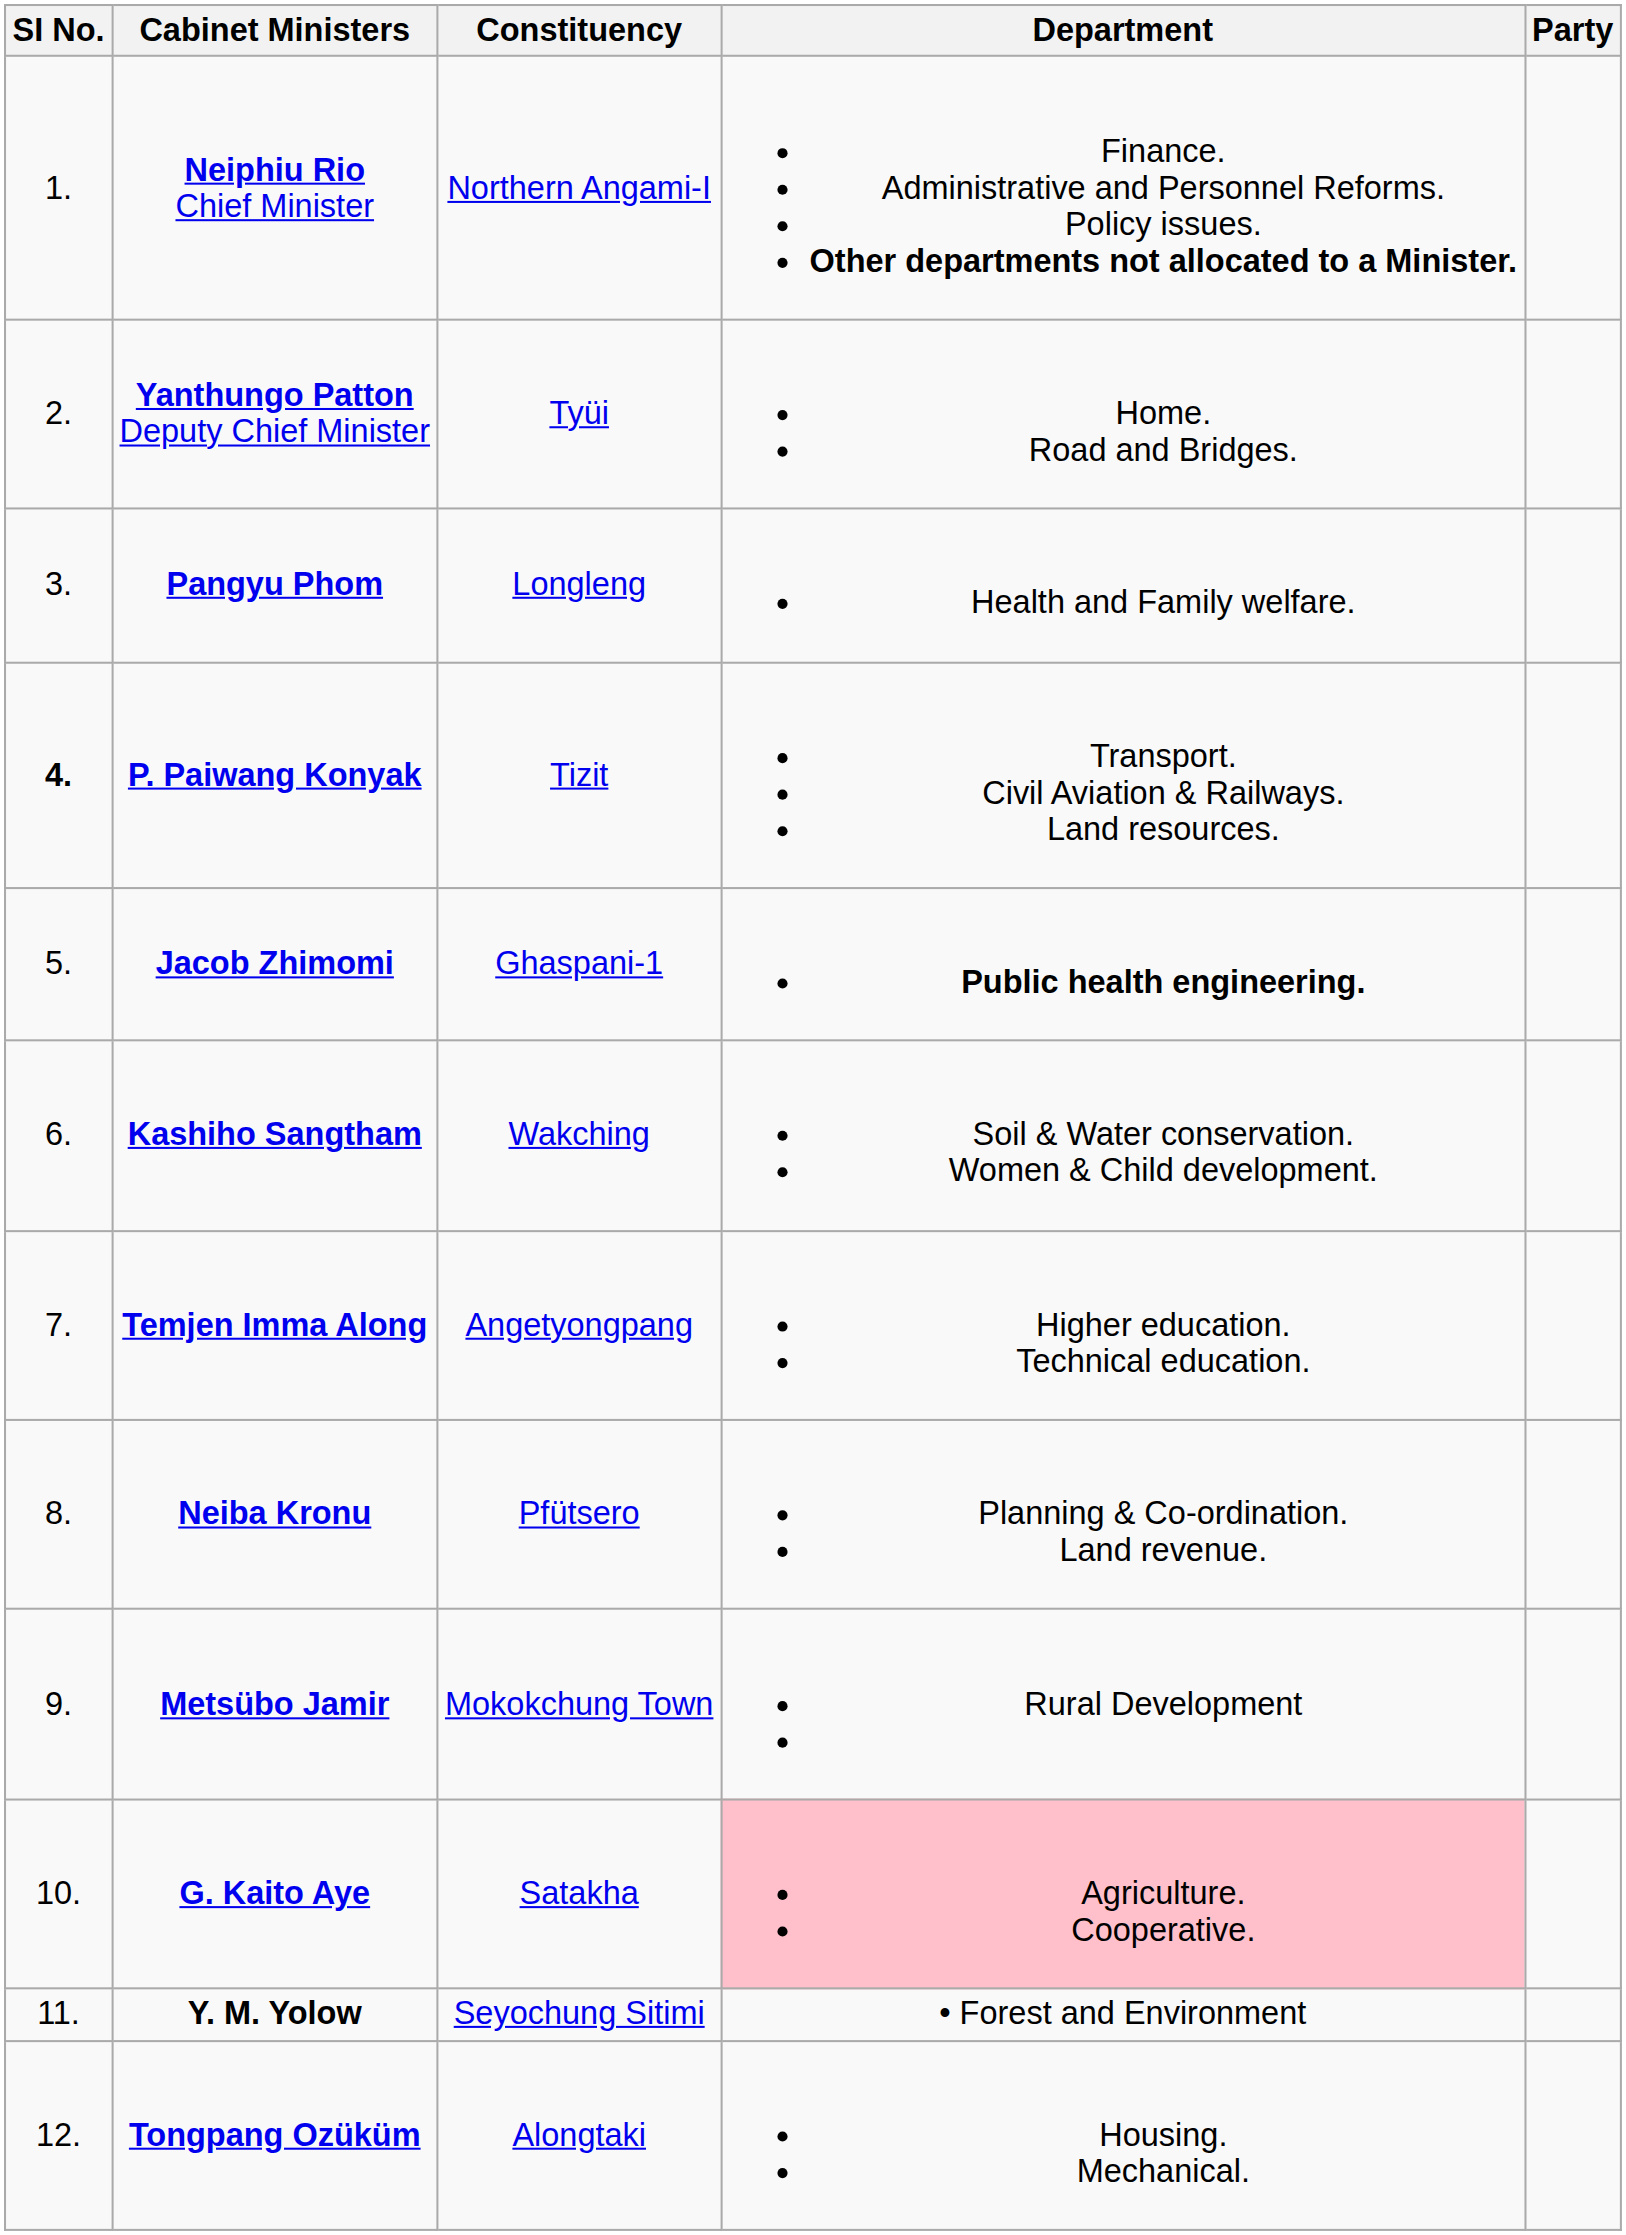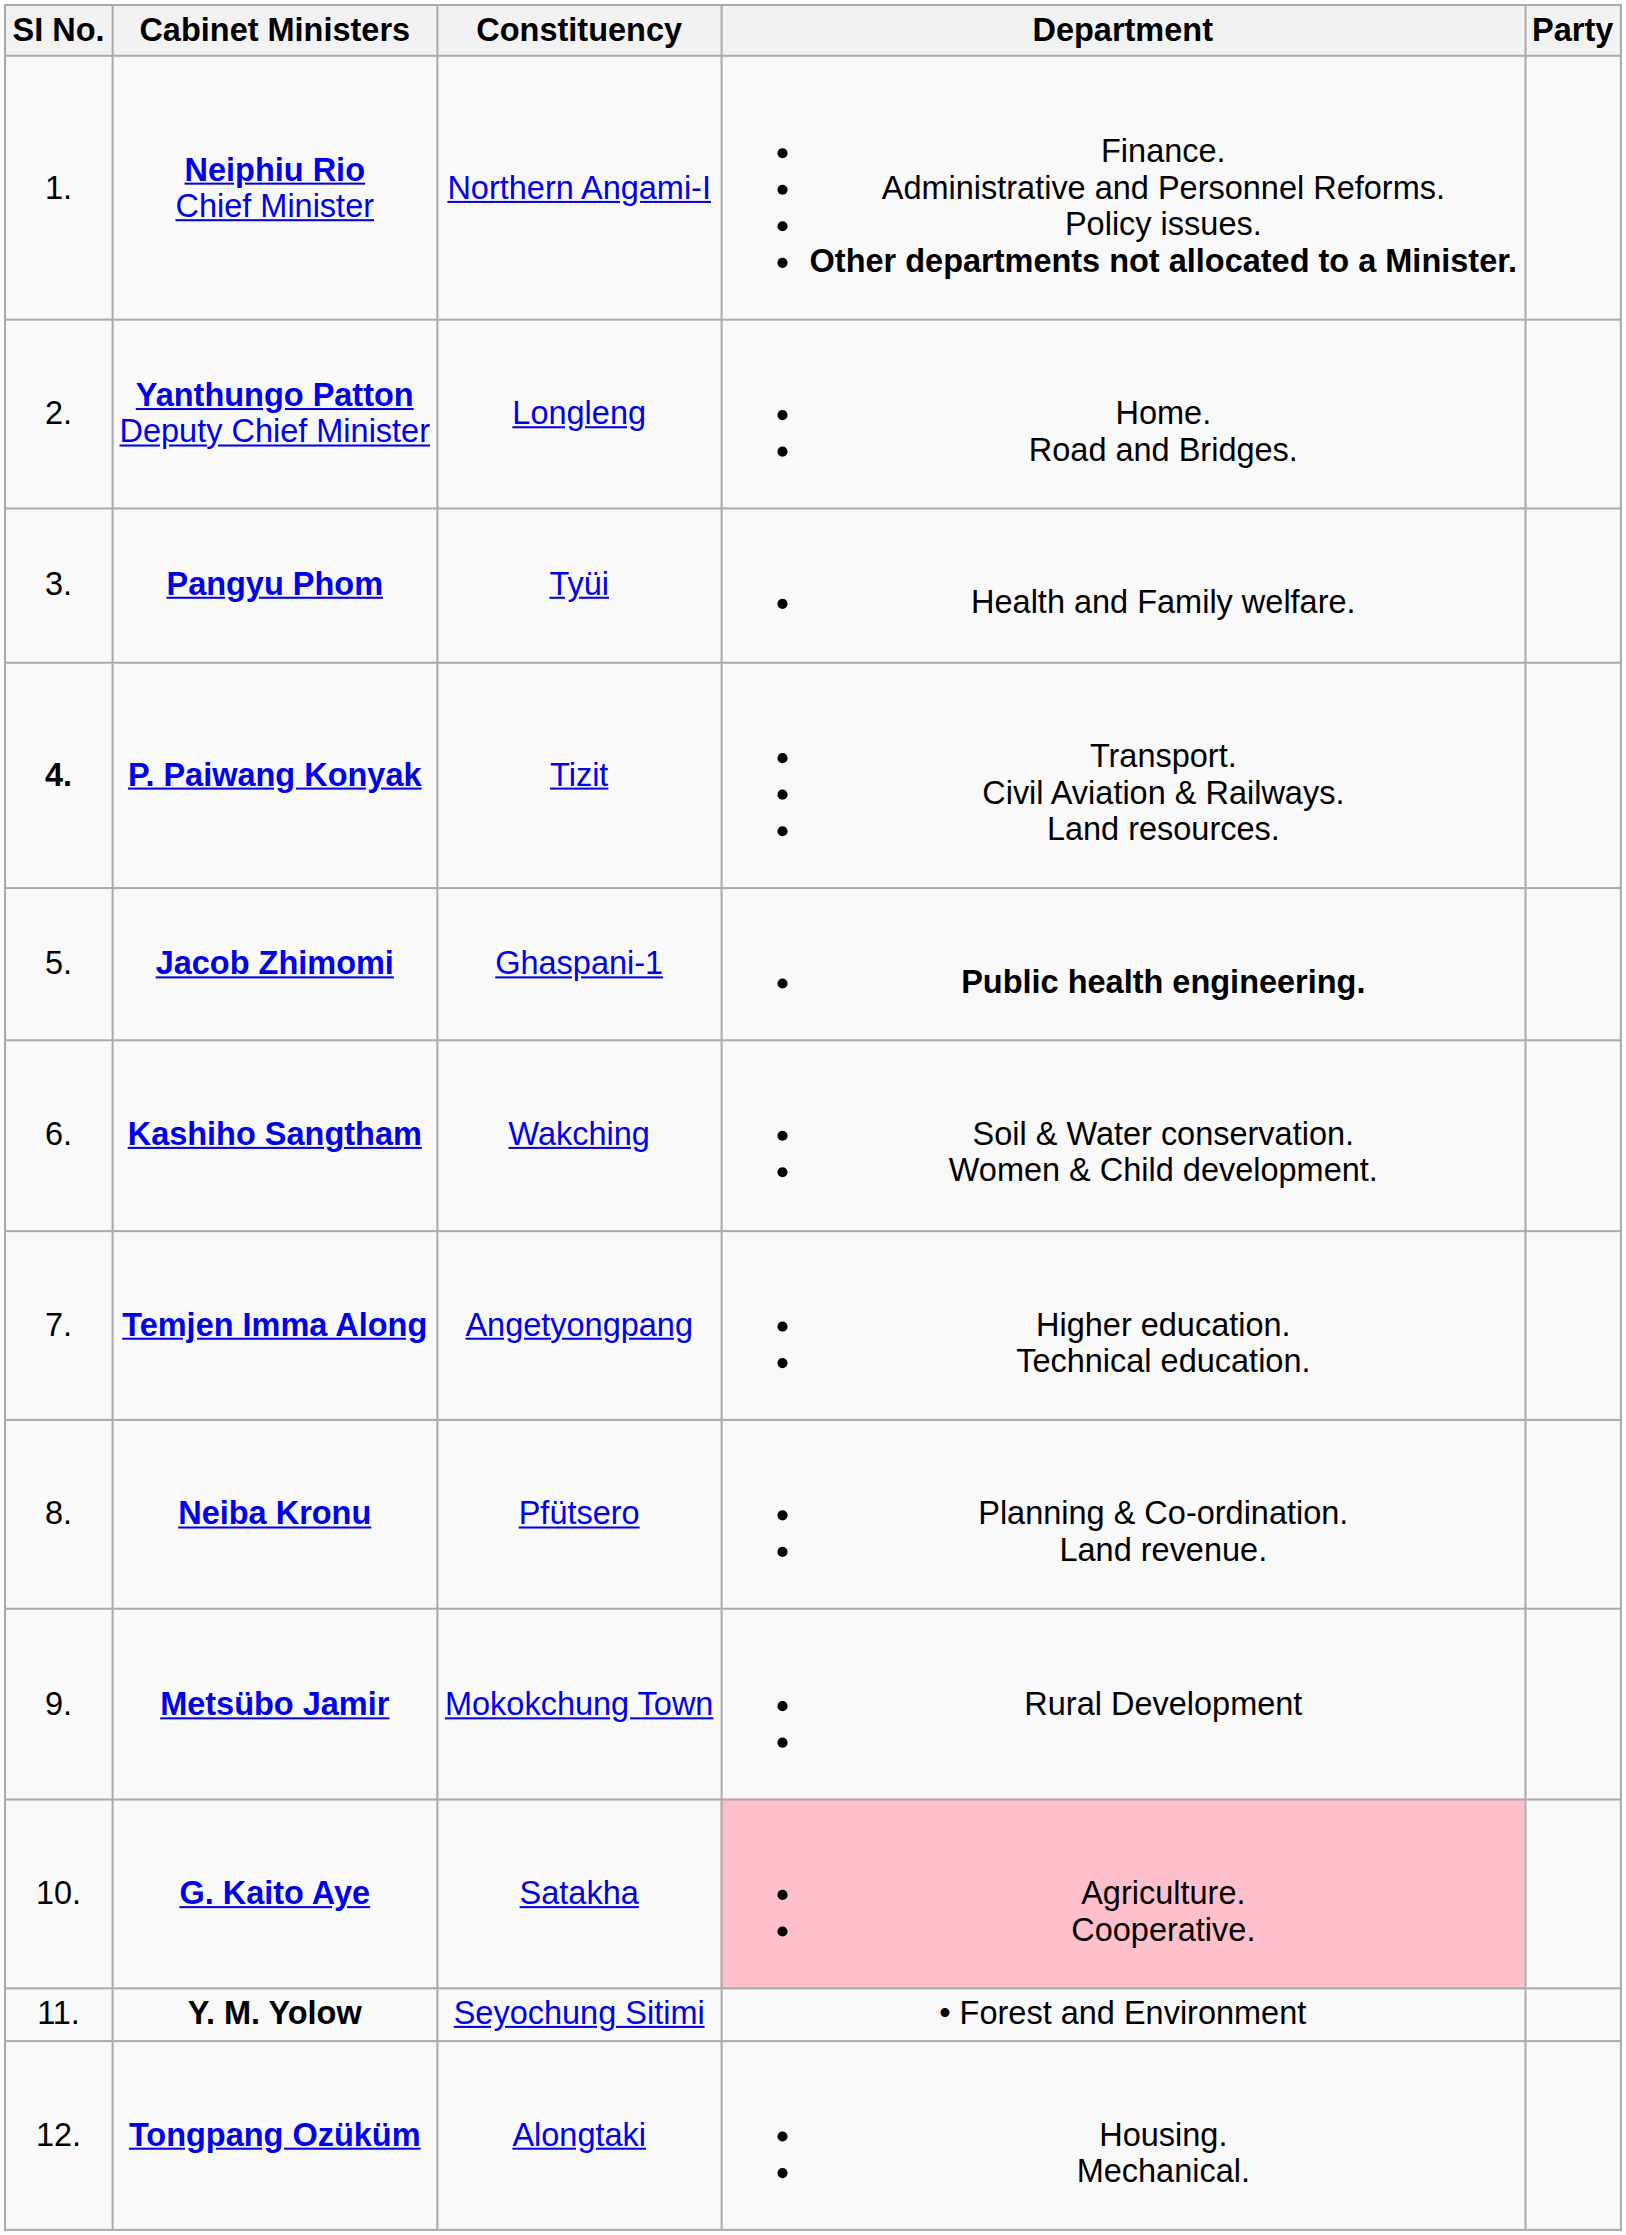 <table class="wikitable sortable" style="text-align:center;">
 <tr>
 <th>SI No.</th>
 <th>Cabinet Ministers</th>
 <th>Constituency</th>
 <th>Department</th>
 <th colspan="2" scope="col">Party</th>
 </tr>
 <tr>
 <td>1.</td>
 <td><strong><a href='#'>Neiphiu Rio</a></strong><br><a href='#'>Chief Minister</a></td>
 <td><a href='#'>Northern Angami-I</a></td>
 <td><br><ul><li>Finance.</li><li>Administrative and Personnel Reforms.</li><li>Policy issues.</li><li><strong>Other departments not allocated to a Minister.</strong></li></ul></td>
 <td></td>
 </tr>
 <tr>
 <td>2.</td>
 <td><strong><a href='#'>Yanthungo Patton</a></strong><br><a href='#'>Deputy Chief Minister</a></td>
-<td><a href='#'>Tyüi</a></td>
+<td><a href='#'>Longleng</a></td>
 <td><br><ul><li>Home.</li><li>Road and Bridges.</li></ul></td>
 <td></td>
 </tr>
 <tr>
 <td>3.</td>
 <td><strong><a href='#'>Pangyu Phom</a></strong></td>
-<td><a href='#'>Longleng</a></td>
+<td><a href='#'>Tyüi</a></td>
 <td><br><ul><li>Health and Family welfare.</li></ul></td>
 <td></td>
 </tr>
 <tr>
 <td><strong>4.</strong></td>
 <td><strong><a href='#'>P. Paiwang Konyak</a></strong></td>
 <td><a href='#'>Tizit</a></td>
 <td><br><ul><li>Transport.</li><li>Civil Aviation & Railways.</li><li>Land resources.</li></ul></td>
 <td></td>
 </tr>
 <tr>
 <td>5.</td>
 <td><strong><a href='#'>Jacob Zhimomi</a></strong></td>
 <td><a href='#'>Ghaspani-1</a></td>
 <td><strong><br><ul><li>Public health engineering.</li></ul></strong></td>
 <td></td>
 </tr>
 <tr>
 <td>6.</td>
 <td><strong><a href='#'>Kashiho Sangtham</a></strong></td>
 <td><a href='#'>Wakching</a></td>
 <td><br><ul><li>Soil & Water conservation.</li><li>Women & Child development.</li></ul></td>
 <td></td>
 </tr>
 <tr>
 <td>7.</td>
 <td><strong><a href='#'>Temjen Imma Along </a></strong></td>
 <td><a href='#'>Angetyongpang</a></td>
 <td><br><ul><li>Higher education.</li><li>Technical education.</li></ul></td>
 <td></td>
 </tr>
 <tr>
 <td>8.</td>
 <td><strong><a href='#'>Neiba Kronu</a></strong></td>
 <td><a href='#'>Pfütsero</a></td>
 <td><br><ul><li>Planning & Co-ordination.</li><li>Land revenue.</li></ul></td>
 <td></td>
 </tr>
 <tr>
 <td>9.</td>
 <td><strong><a href='#'>Metsübo Jamir</a></strong></td>
 <td><a href='#'>Mokokchung Town</a></td>
 <td><br><ul><li>Rural Development</li><li></li></ul></td>
 <td></td>
 </tr>
 <tr>
 <td>10.</td>
 <td><strong><a href='#'>G. Kaito Aye</a></strong></td>
 <td><a href='#'>Satakha</a></td>
 <td style="background: pink;"><br><ul><li>Agriculture.</li><li>Cooperative.</li></ul></td>
 <td></td>
 </tr>
 <tr>
 <td>11.</td>
 <td><strong>Y. M. Yolow</strong></td>
 <td><a href='#'>Seyochung Sitimi</a></td>
 <td>• Forest and   Environment</td>
 <td></td>
 </tr>
 <tr>
 <td>12.</td>
 <td><strong><a href='#'>Tongpang Ozüküm</a></strong></td>
 <td><a href='#'>Alongtaki</a></td>
 <td><br><ul><li>Housing.</li><li>Mechanical.</li></ul></td>
 <td></td>
 </tr>
 </table>
